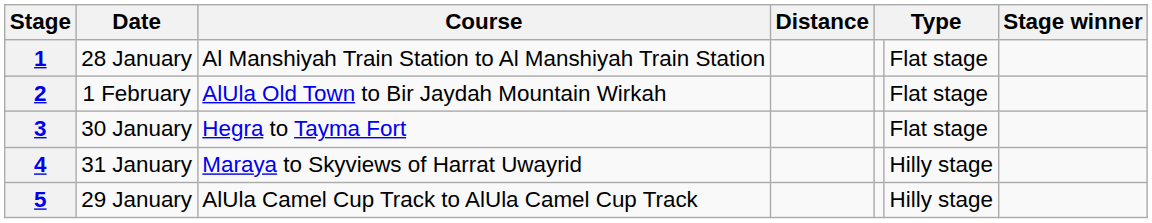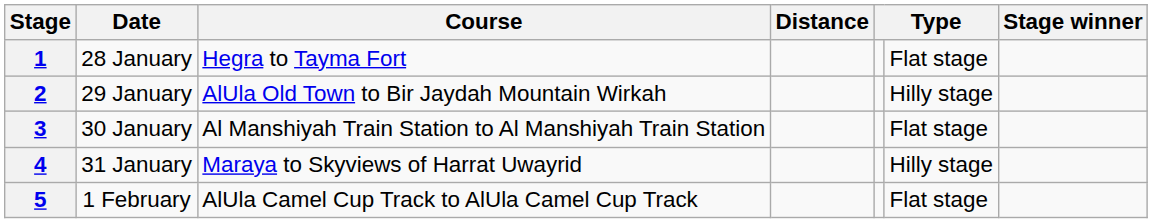 <table class="wikitable">
 <tr>
 <th scope="col">Stage</th>
 <th scope="col">Date</th>
 <th scope="col">Course</th>
 <th scope="col">Distance</th>
 <th scope="col" colspan="2">Type</th>
 <th scope="col">Stage winner</th>
 </tr>
 <tr>
 <th scope="row"><a href='#'>1</a></th>
 <td style="text-align:center;">28 January</td>
-<td>Al Manshiyah Train Station to Al Manshiyah Train Station</td>
+<td><a href='#'>Hegra</a> to <a href='#'>Tayma Fort</a></td>
 <td style="text-align:center;"></td>
 <td></td>
 <td>Flat stage</td>
 <td></td>
 </tr>
 <tr>
 <th scope="row"><a href='#'>2</a></th>
-<td style="text-align:center;">1 February</td>
+<td style="text-align:center;">29 January</td>
 <td><a href='#'>AlUla Old Town</a> to Bir Jaydah Mountain Wirkah</td>
 <td style="text-align:center;"></td>
 <td></td>
-<td>Flat stage</td>
+<td>Hilly stage</td>
 <td></td>
 </tr>
 <tr>
 <th scope="row"><a href='#'>3</a></th>
 <td style="text-align:center;">30 January</td>
-<td><a href='#'>Hegra</a> to <a href='#'>Tayma Fort</a></td>
+<td>Al Manshiyah Train Station to Al Manshiyah Train Station</td>
 <td style="text-align:center;"></td>
 <td></td>
 <td>Flat stage</td>
 <td></td>
 </tr>
 <tr>
 <th scope="row"><a href='#'>4</a></th>
 <td style="text-align:center;">31 January</td>
 <td><a href='#'>Maraya</a> to Skyviews of Harrat Uwayrid</td>
 <td style="text-align:center;"></td>
 <td></td>
 <td>Hilly stage</td>
 <td></td>
 </tr>
 <tr>
 <th scope="row"><a href='#'>5</a></th>
-<td style="text-align:center;">29 January</td>
+<td style="text-align:center;">1 February</td>
 <td>AlUla Camel Cup Track to AlUla Camel Cup Track</td>
 <td style="text-align:center;"></td>
 <td></td>
-<td>Hilly stage</td>
+<td>Flat stage</td>
 <td></td>
 </tr>
 </table>
